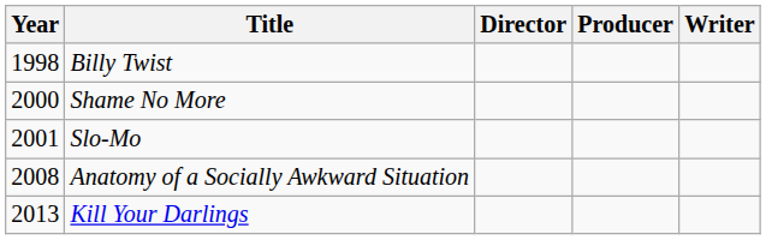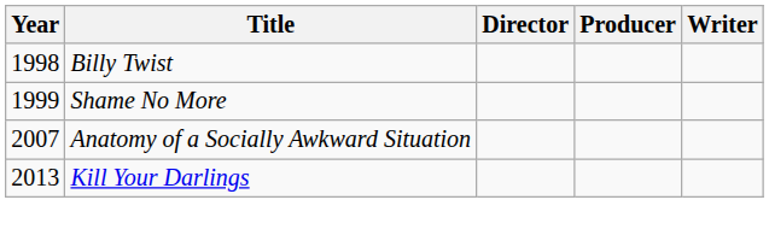 <table class="wikitable">
 <tr>
 <th>Year</th>
 <th>Title</th>
 <th>Director</th>
 <th>Producer</th>
 <th>Writer</th>
 </tr>
 <tr>
 <td>1998</td>
 <td><em>Billy Twist</em></td>
 <td></td>
 <td></td>
 <td></td>
 </tr>
 <tr>
-<td>2000</td>
+<td>1999</td>
 <td><em>Shame No More</em></td>
 <td></td>
 <td></td>
 <td></td>
 </tr>
 <tr>
-<td>2001</td>
-<td><em>Slo-Mo</em></td>
-<td></td>
-<td></td>
-<td></td>
-</tr>
-<tr>
-<td>2008</td>
+<td>2007</td>
 <td><em>Anatomy of a Socially Awkward Situation</em></td>
 <td></td>
 <td></td>
 <td></td>
 </tr>
 <tr>
 <td>2013</td>
 <td><em><a href='#'>Kill Your Darlings</a></em></td>
 <td></td>
 <td></td>
 <td></td>
 </tr>
 </table>
